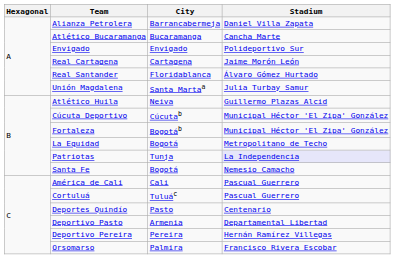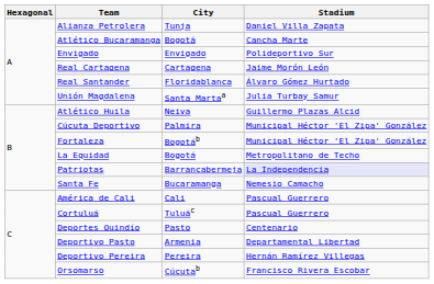 <table class="wikitable sortable">
 <tr>
 <th>Hexagonal</th>
 <th>Team</th>
 <th>City</th>
 <th>Stadium</th>
 </tr>
 <tr>
 <td rowspan="6">A</td>
 <td><a href='#'>Alianza Petrolera</a></td>
-<td><a href='#'>Barrancabermeja</a></td>
+<td><a href='#'>Tunja</a></td>
 <td><a href='#'>Daniel Villa Zapata</a></td>
 </tr>
 <tr>
 <td><a href='#'>Atlético Bucaramanga</a></td>
-<td><a href='#'>Bucaramanga</a></td>
+<td><a href='#'>Bogotá</a></td>
 <td><a href='#'>Cancha Marte</a></td>
 </tr>
 <tr>
 <td><a href='#'>Envigado</a></td>
 <td><a href='#'>Envigado</a></td>
 <td><a href='#'>Polideportivo Sur</a></td>
 </tr>
 <tr>
 <td><a href='#'>Real Cartagena</a></td>
 <td><a href='#'>Cartagena</a></td>
 <td><a href='#'>Jaime Morón León</a></td>
 </tr>
 <tr>
 <td><a href='#'>Real Santander</a></td>
 <td><a href='#'>Floridablanca</a></td>
 <td><a href='#'>Álvaro Gómez Hurtado</a></td>
 </tr>
 <tr>
 <td><a href='#'>Unión Magdalena</a></td>
 <td><a href='#'>Santa Marta</a><sup>a</sup></td>
 <td><a href='#'>Julia Turbay Samur</a></td>
 </tr>
 <tr>
 <td rowspan="6">B</td>
 <td><a href='#'>Atlético Huila</a></td>
 <td><a href='#'>Neiva</a></td>
 <td><a href='#'>Guillermo Plazas Alcid</a></td>
 </tr>
 <tr>
 <td><a href='#'>Cúcuta Deportivo</a></td>
-<td><a href='#'>Cúcuta</a><sup>b</sup></td>
+<td><a href='#'>Palmira</a></td>
 <td><a href='#'>Municipal Héctor 'El Zipa' González</a></td>
 </tr>
 <tr>
 <td><a href='#'>Fortaleza</a></td>
 <td><a href='#'>Bogotá</a><sup>b</sup></td>
 <td><a href='#'>Municipal Héctor 'El Zipa' González</a></td>
 </tr>
 <tr>
 <td><a href='#'>La Equidad</a></td>
 <td><a href='#'>Bogotá</a></td>
 <td><a href='#'>Metropolitano de Techo</a></td>
 </tr>
 <tr>
 <td><a href='#'>Patriotas</a></td>
-<td><a href='#'>Tunja</a></td>
+<td><a href='#'>Barrancabermeja</a></td>
 <td style="background: lavender;"><a href='#'>La Independencia</a></td>
 </tr>
 <tr>
 <td><a href='#'>Santa Fe</a></td>
-<td><a href='#'>Bogotá</a></td>
+<td><a href='#'>Bucaramanga</a></td>
 <td><a href='#'>Nemesio Camacho</a></td>
 </tr>
 <tr>
 <td rowspan="6">C</td>
 <td><a href='#'>América de Cali</a></td>
 <td><a href='#'>Cali</a></td>
 <td><a href='#'>Pascual Guerrero</a></td>
 </tr>
 <tr>
 <td><a href='#'>Cortuluá</a></td>
 <td><a href='#'>Tuluá</a><sup>c</sup></td>
 <td><a href='#'>Pascual Guerrero</a></td>
 </tr>
 <tr>
 <td><a href='#'>Deportes Quindío</a></td>
 <td><a href='#'>Pasto</a></td>
 <td><a href='#'>Centenario</a></td>
 </tr>
 <tr>
 <td><a href='#'>Deportivo Pasto</a></td>
 <td><a href='#'>Armenia</a></td>
 <td><a href='#'>Departamental Libertad</a></td>
 </tr>
 <tr>
 <td><a href='#'>Deportivo Pereira</a></td>
 <td><a href='#'>Pereira</a></td>
 <td><a href='#'>Hernán Ramírez Villegas</a></td>
 </tr>
 <tr>
 <td><a href='#'>Orsomarso</a></td>
-<td><a href='#'>Palmira</a></td>
+<td><a href='#'>Cúcuta</a><sup>b</sup></td>
 <td><a href='#'>Francisco Rivera Escobar</a></td>
 </tr>
 </table>
